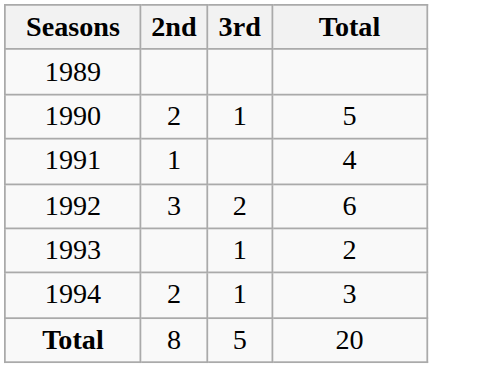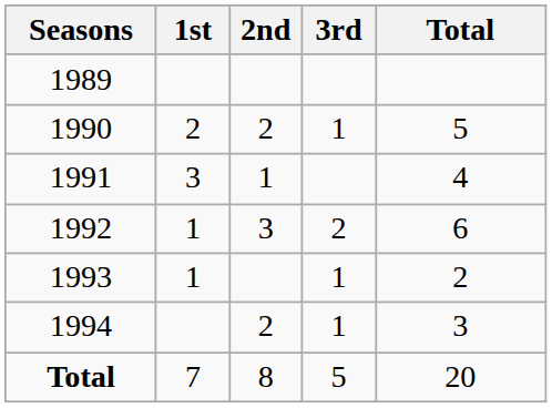 <table class="wikitable" style="text-align: center;">
 <tr>
 <th width = "70">Seasons</th>
+<th width = "30">1st</th>
 <th width = "30">2nd</th>
 <th width = "30">3rd</th>
 <th width = "80">Total</th>
 </tr>
 <tr>
 <td>1989</td>
 <td></td>
 <td></td>
 <td></td>
+<td></td>
 </tr>
 <tr>
 <td>1990</td>
+<td>2</td>
 <td>2</td>
 <td>1</td>
 <td>5</td>
 </tr>
 <tr>
 <td>1991</td>
+<td>3</td>
 <td>1</td>
 <td></td>
 <td>4</td>
 </tr>
 <tr>
 <td>1992</td>
+<td>1</td>
 <td>3</td>
 <td>2</td>
 <td>6</td>
 </tr>
 <tr>
 <td>1993</td>
+<td>1</td>
 <td></td>
 <td>1</td>
 <td>2</td>
 </tr>
 <tr>
 <td>1994</td>
+<td></td>
 <td>2</td>
 <td>1</td>
 <td>3</td>
 </tr>
 <tr>
 <td><strong>Total</strong></td>
+<td>7</td>
 <td>8</td>
 <td>5</td>
 <td>20</td>
 </tr>
 </table>
